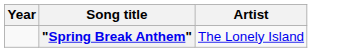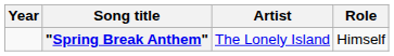 <table class="wikitable plainrowheaders">
 <tr>
 <th scope="col">Year</th>
 <th scope="col">Song title</th>
 <th scope="col">Artist</th>
+<th scope="col">Role</th>
 </tr>
 <tr>
 <td></td>
 <th scope="row">"<a href='#'>Spring Break Anthem</a>"</th>
 <td><a href='#'>The Lonely Island</a></td>
+<td>Himself</td>
 </tr>
 </table>
